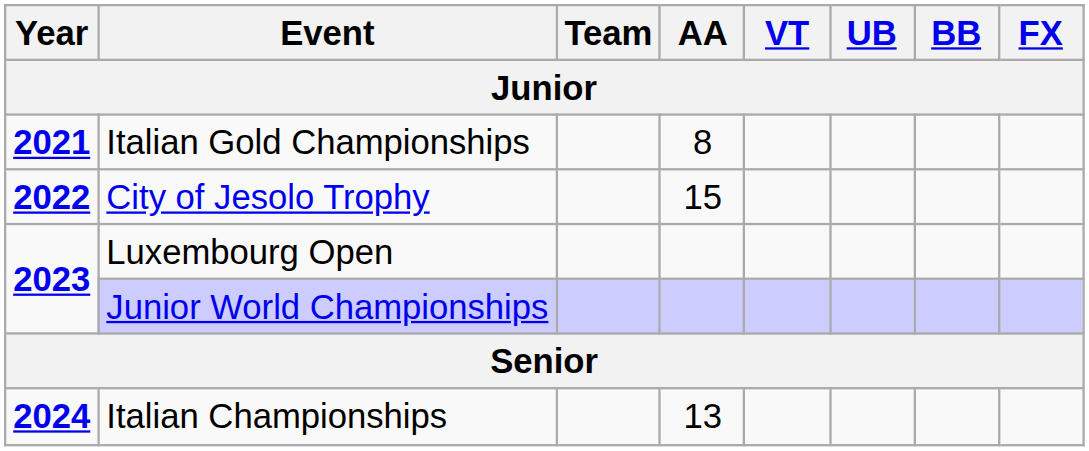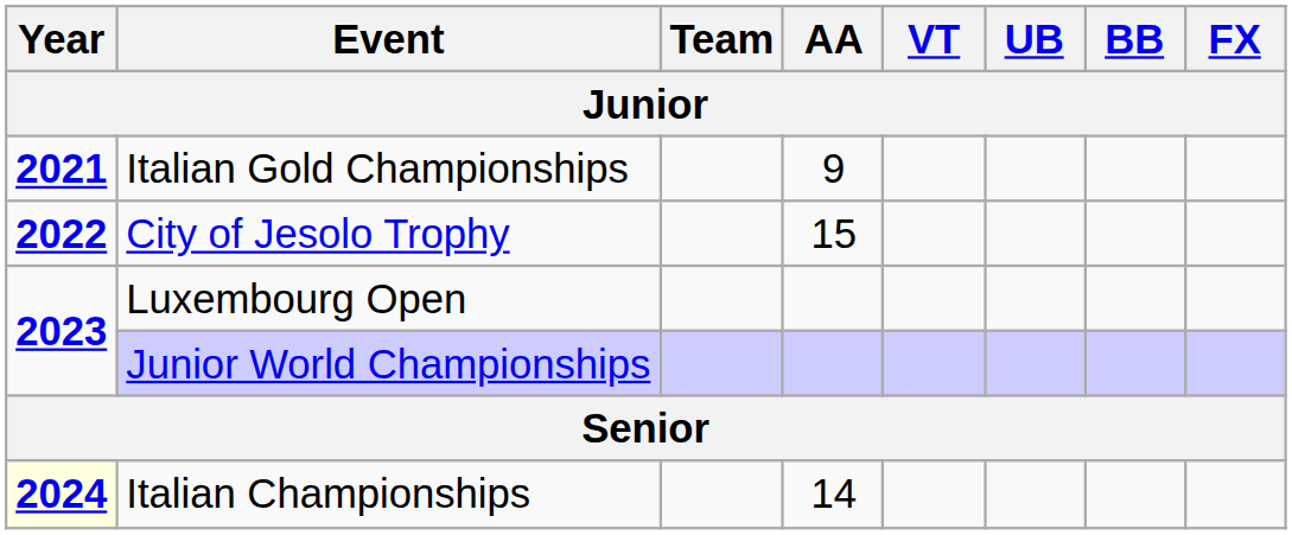 <table class="wikitable" style="text-align:center; font-size:95%;">
 <tr>
 <th align=center>Year</th>
 <th align=center>Event</th>
 <th style="width:30px;">Team</th>
 <th style="width:30px;">AA</th>
 <th style="width:30px;"><a href='#'>VT</a></th>
 <th style="width:30px;"><a href='#'>UB</a></th>
 <th style="width:30px;"><a href='#'>BB</a></th>
 <th style="width:30px;"><a href='#'>FX</a></th>
 </tr>
 <tr>
 <th colspan="8">Junior</th>
 </tr>
 <tr>
 <td rowspan="1"><strong><a href='#'>2021</a></strong></td>
 <td align=left>Italian Gold Championships</td>
 <td></td>
-<td>8</td>
+<td>9</td>
 <td></td>
 <td></td>
 <td></td>
 <td></td>
 </tr>
 <tr>
 <td rowspan="1"><strong><a href='#'>2022</a></strong></td>
 <td align=left><a href='#'>City of Jesolo Trophy</a></td>
 <td></td>
 <td>15</td>
 <td></td>
 <td></td>
 <td></td>
 <td></td>
 </tr>
 <tr>
 <td rowspan="2"><strong><a href='#'>2023</a></strong></td>
 <td align=left>Luxembourg Open</td>
 <td></td>
 <td></td>
 <td></td>
 <td></td>
 <td></td>
 <td></td>
 </tr>
 <tr style="background:#ccf;">
 <td align=left><a href='#'>Junior World Championships</a></td>
 <td></td>
 <td></td>
 <td></td>
 <td></td>
 <td></td>
 <td></td>
 </tr>
 <tr>
 <th colspan="8">Senior</th>
 </tr>
 <tr>
-<td rowspan="1"><strong><a href='#'>2024</a></strong></td>
+<td rowspan="1" style="background: lightyellow;"><strong><a href='#'>2024</a></strong></td>
 <td align=left>Italian Championships</td>
 <td></td>
-<td>13</td>
+<td>14</td>
 <td></td>
 <td></td>
 <td></td>
 <td></td>
 </tr>
 </table>
